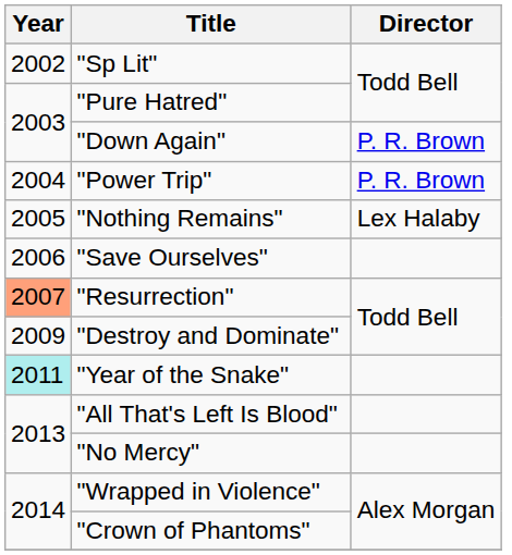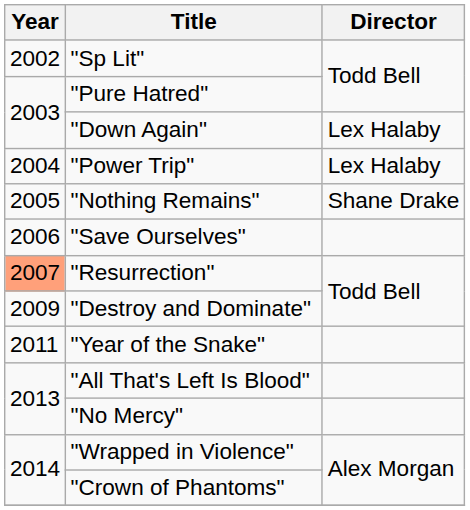 <table class="wikitable">
 <tr>
 <th>Year</th>
 <th style="width:175px;">Title</th>
 <th>Director</th>
 </tr>
 <tr>
 <td>2002</td>
 <td>"Sp Lit"</td>
 <td rowspan="2">Todd Bell</td>
 </tr>
 <tr>
 <td rowspan="2">2003</td>
 <td>"Pure Hatred"</td>
 </tr>
 <tr>
 <td>"Down Again"</td>
-<td><a href='#'>P. R. Brown</a></td>
+<td>Lex Halaby</td>
 </tr>
 <tr>
 <td>2004</td>
 <td>"Power Trip"</td>
-<td><a href='#'>P. R. Brown</a></td>
+<td>Lex Halaby</td>
 </tr>
 <tr>
 <td>2005</td>
 <td>"Nothing Remains"</td>
-<td>Lex Halaby</td>
+<td>Shane Drake</td>
 </tr>
 <tr>
 <td>2006</td>
 <td>"Save Ourselves"</td>
 <td></td>
 </tr>
 <tr>
 <td style="background: lightsalmon;">2007</td>
 <td>"Resurrection"</td>
 <td rowspan="2">Todd Bell</td>
 </tr>
 <tr>
 <td>2009</td>
 <td>"Destroy and Dominate"</td>
 </tr>
 <tr>
-<td style="background: paleturquoise;">2011</td>
+<td>2011</td>
 <td>"Year of the Snake"</td>
 <td></td>
 </tr>
 <tr>
 <td rowspan="2">2013</td>
 <td>"All That's Left Is Blood"</td>
 <td></td>
 </tr>
 <tr>
 <td>"No Mercy"</td>
 <td></td>
 </tr>
 <tr>
 <td rowspan="2">2014</td>
 <td>"Wrapped in Violence"</td>
 <td rowspan="2">Alex Morgan</td>
 </tr>
 <tr>
 <td>"Crown of Phantoms"</td>
 </tr>
 <tr>
 </tr>
 </table>
